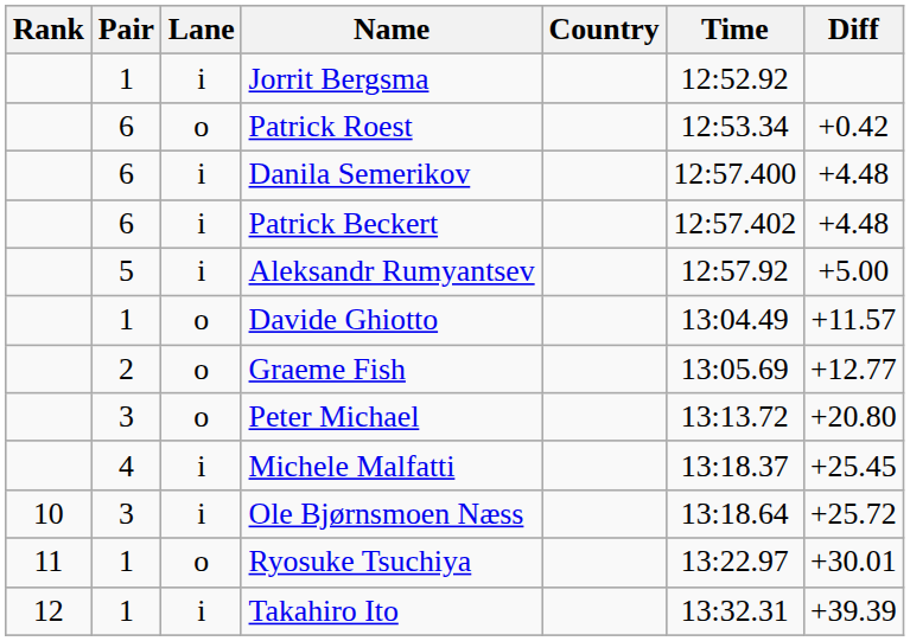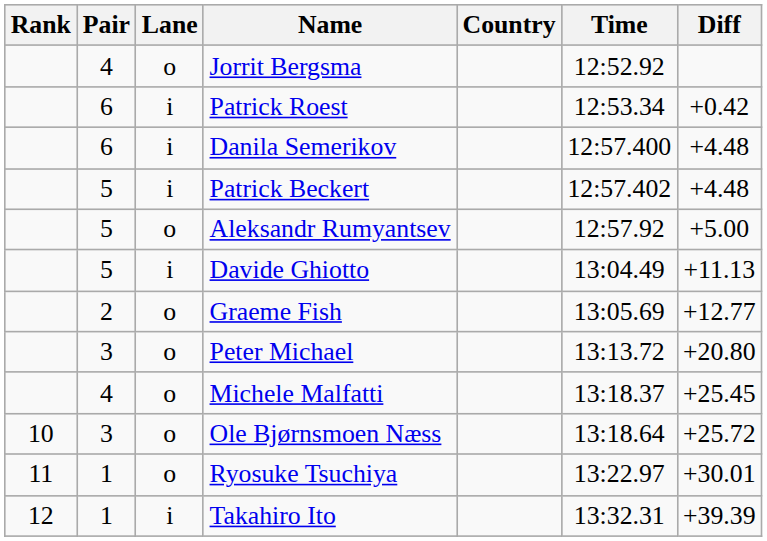 <table class="wikitable sortable" style="text-align:center">
 <tr>
 <th>Rank</th>
 <th>Pair</th>
 <th>Lane</th>
 <th>Name</th>
 <th>Country</th>
 <th>Time</th>
 <th>Diff</th>
 </tr>
 <tr>
 <td></td>
-<td>1</td>
-<td>i</td>
+<td>4</td>
+<td>o</td>
 <td align=left><a href='#'>Jorrit Bergsma</a></td>
 <td align=left></td>
 <td>12:52.92</td>
 <td></td>
 </tr>
 <tr>
 <td></td>
 <td>6</td>
-<td>o</td>
+<td>i</td>
 <td align=left><a href='#'>Patrick Roest</a></td>
 <td align=left></td>
 <td>12:53.34</td>
 <td>+0.42</td>
 </tr>
 <tr>
 <td></td>
 <td>6</td>
 <td>i</td>
 <td align=left><a href='#'>Danila Semerikov</a></td>
 <td align=left></td>
 <td>12:57.400</td>
 <td>+4.48</td>
 </tr>
 <tr>
 <td></td>
-<td>6</td>
+<td>5</td>
 <td>i</td>
 <td align=left><a href='#'>Patrick Beckert</a></td>
 <td align=left></td>
 <td>12:57.402</td>
 <td>+4.48</td>
 </tr>
 <tr>
 <td></td>
 <td>5</td>
-<td>i</td>
+<td>o</td>
 <td align=left><a href='#'>Aleksandr Rumyantsev</a></td>
 <td align=left></td>
 <td>12:57.92</td>
 <td>+5.00</td>
 </tr>
 <tr>
 <td></td>
-<td>1</td>
-<td>o</td>
+<td>5</td>
+<td>i</td>
 <td align=left><a href='#'>Davide Ghiotto</a></td>
 <td align=left></td>
 <td>13:04.49</td>
-<td>+11.57</td>
+<td>+11.13</td>
 </tr>
 <tr>
 <td></td>
 <td>2</td>
 <td>o</td>
 <td align=left><a href='#'>Graeme Fish</a></td>
 <td align=left></td>
 <td>13:05.69</td>
 <td>+12.77</td>
 </tr>
 <tr>
 <td></td>
 <td>3</td>
 <td>o</td>
 <td align=left><a href='#'>Peter Michael</a></td>
 <td align=left></td>
 <td>13:13.72</td>
 <td>+20.80</td>
 </tr>
 <tr>
 <td></td>
 <td>4</td>
-<td>i</td>
+<td>o</td>
 <td align=left><a href='#'>Michele Malfatti</a></td>
 <td align=left></td>
 <td>13:18.37</td>
 <td>+25.45</td>
 </tr>
 <tr>
 <td>10</td>
 <td>3</td>
-<td>i</td>
+<td>o</td>
 <td align=left><a href='#'>Ole Bjørnsmoen Næss</a></td>
 <td align=left></td>
 <td>13:18.64</td>
 <td>+25.72</td>
 </tr>
 <tr>
 <td>11</td>
 <td>1</td>
 <td>o</td>
 <td align=left><a href='#'>Ryosuke Tsuchiya</a></td>
 <td align=left></td>
 <td>13:22.97</td>
 <td>+30.01</td>
 </tr>
 <tr>
 <td>12</td>
 <td>1</td>
 <td>i</td>
 <td align=left><a href='#'>Takahiro Ito</a></td>
 <td align=left></td>
 <td>13:32.31</td>
 <td>+39.39</td>
 </tr>
 </table>
